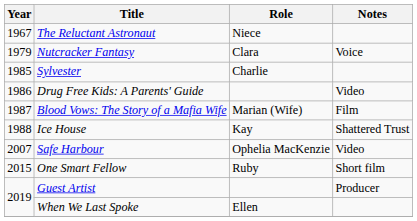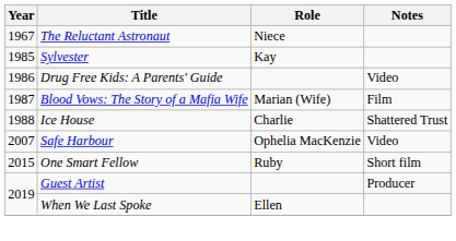 <table class="wikitable sortable" >
 <tr>
 <th>Year</th>
 <th>Title</th>
 <th>Role</th>
 <th class="unsortable">Notes</th>
 </tr>
 <tr>
 <td>1967</td>
 <td data-sort-value="Reluctant Astronaut, The"><em><a href='#'>The Reluctant Astronaut</a></em></td>
 <td>Niece</td>
 <td></td>
 </tr>
 <tr>
-<td>1979</td>
-<td><em><a href='#'>Nutcracker Fantasy</a></em></td>
-<td>Clara</td>
-<td>Voice</td>
-</tr>
-<tr>
 <td>1985</td>
 <td><em><a href='#'>Sylvester</a></em></td>
-<td>Charlie</td>
+<td>Kay</td>
 <td></td>
 </tr>
 <tr>
 <td>1986</td>
 <td><em>Drug Free Kids: A Parents' Guide</em></td>
 <td></td>
 <td>Video</td>
 </tr>
 <tr>
 <td>1987</td>
 <td><em><a href='#'>Blood Vows: The Story of a Mafia Wife</a></em></td>
 <td>Marian (Wife)</td>
 <td>Film</td>
 </tr>
 <tr>
 <td>1988</td>
 <td><em>Ice House</em></td>
-<td>Kay</td>
+<td>Charlie</td>
 <td>Shattered Trust</td>
 </tr>
 <tr>
 <td>2007</td>
 <td><em><a href='#'>Safe Harbour</a></em></td>
 <td>Ophelia MacKenzie</td>
 <td>Video</td>
 </tr>
 <tr>
 <td>2015</td>
 <td><em>One Smart Fellow</em></td>
 <td>Ruby</td>
 <td>Short film</td>
 </tr>
 <tr>
 <td rowspan=2>2019</td>
 <td><em><a href='#'>Guest Artist</a></em></td>
 <td></td>
 <td>Producer</td>
 </tr>
 <tr>
 <td><em>When We Last Spoke</em></td>
 <td>Ellen</td>
 <td></td>
 </tr>
 <tr>
 </tr>
 </table>
